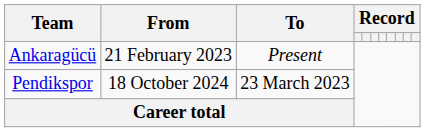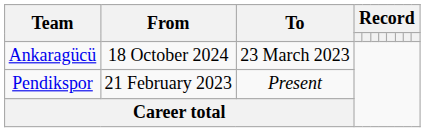 <table class="wikitable" style="text-align: center">
 <tr>
 <th rowspan=2>Team</th>
 <th rowspan=2>From</th>
 <th rowspan=2>To</th>
 <th colspan=8>Record</th>
 </tr>
 <tr>
 <th></th>
 <th></th>
 <th></th>
 <th></th>
 <th></th>
 <th></th>
 <th></th>
 <th></th>
 </tr>
 <tr>
 <td><a href='#'>Ankaragücü</a></td>
-<td>21 February 2023</td>
-<td><em>Present</em><br></td>
+<td>18 October 2024</td>
+<td>23 March 2023<br></td>
 </tr>
 <tr>
 <td><a href='#'>Pendikspor</a></td>
-<td>18 October 2024</td>
-<td>23 March 2023<br></td>
+<td>21 February 2023</td>
+<td><em>Present</em><br></td>
 </tr>
 <tr>
 <th colspan=3>Career total<br></th>
 </tr>
 </table>
